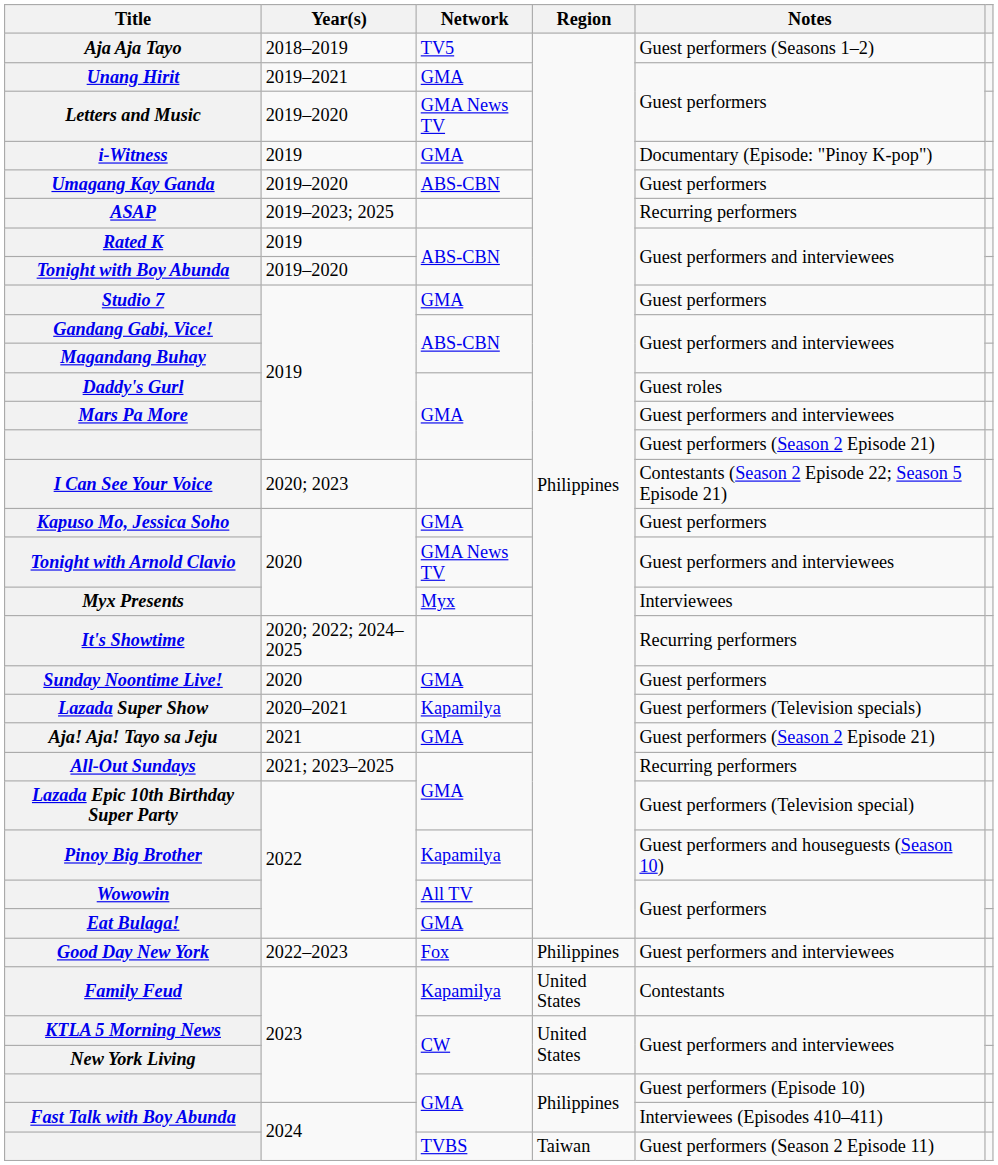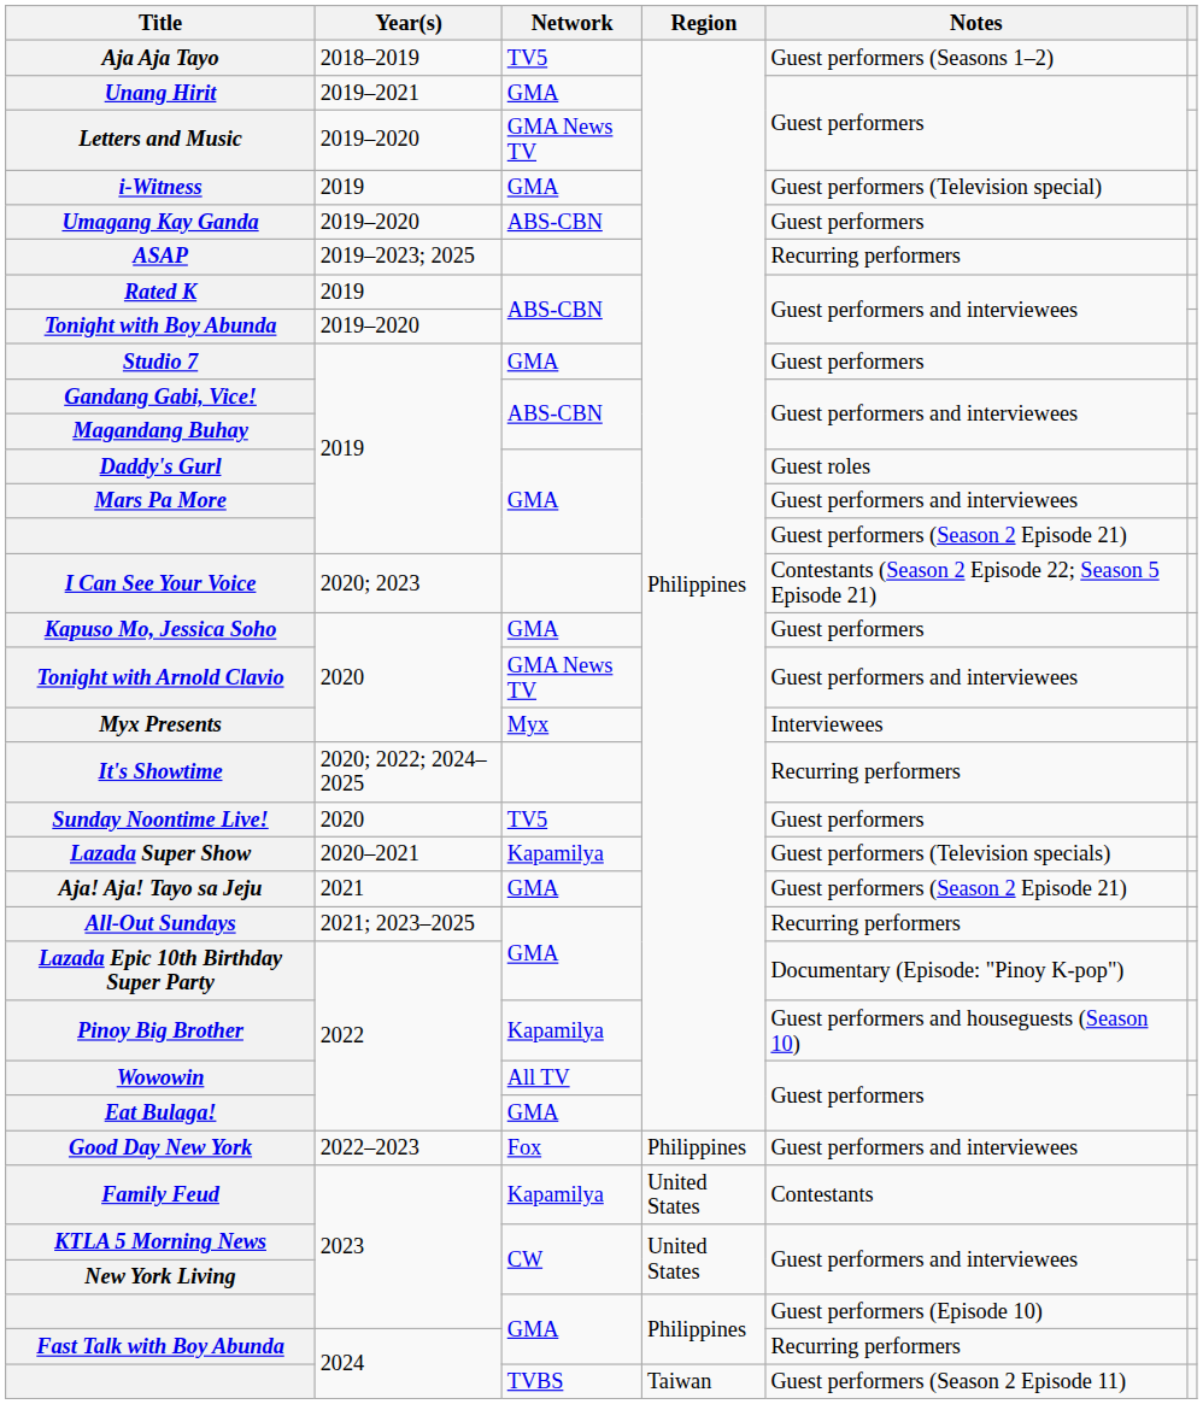 <table class="wikitable sortable plainrowheaders">
 <tr>
 <th scope="col">Title</th>
 <th scope="col">Year(s)</th>
 <th scope="col">Network</th>
 <th scope="col">Region</th>
 <th class="unsortable" scope="col">Notes</th>
 <th class="unsortable" scope="col"></th>
 </tr>
 <tr>
 <th scope="row"><em>Aja Aja Tayo</em></th>
 <td>2018–2019</td>
 <td><a href='#'>TV5</a></td>
 <td rowspan="27">Philippines</td>
 <td>Guest performers (Seasons 1–2)</td>
 <td style="text-align:center;"></td>
 </tr>
 <tr>
 <th scope="row"><em><a href='#'>Unang Hirit</a></em></th>
 <td>2019–2021</td>
 <td><a href='#'>GMA</a></td>
 <td rowspan="2">Guest performers</td>
 <td style="text-align:center;"></td>
 </tr>
 <tr>
 <th scope="row"><em>Letters and Music</em></th>
 <td>2019–2020</td>
 <td><a href='#'>GMA News TV</a></td>
 <td style="text-align:center;"></td>
 </tr>
 <tr>
 <th scope="row"><a href='#'><em>i-Witness</em></a></th>
 <td>2019</td>
 <td><a href='#'>GMA</a></td>
-<td>Documentary (Episode: "Pinoy K-pop")</td>
+<td>Guest performers (Television special)</td>
 <td style="text-align:center;"></td>
 </tr>
 <tr>
 <th scope="row"><em><a href='#'>Umagang Kay Ganda</a></em></th>
 <td>2019–2020</td>
 <td><a href='#'>ABS-CBN</a></td>
 <td>Guest performers</td>
 <td style="text-align:center;"></td>
 </tr>
 <tr>
 <th scope="row"><a href='#'><em>ASAP</em></a></th>
 <td>2019–2023; 2025</td>
 <td></td>
 <td>Recurring performers</td>
 <td style="text-align:center;"></td>
 </tr>
 <tr>
 <th scope="row"><em><a href='#'>Rated K</a></em></th>
 <td>2019</td>
 <td rowspan="2"><a href='#'>ABS-CBN</a></td>
 <td rowspan="2">Guest performers and interviewees</td>
 <td style="text-align:center;"></td>
 </tr>
 <tr>
 <th scope="row"><em><a href='#'>Tonight with Boy Abunda</a></em></th>
 <td>2019–2020</td>
 <td style="text-align:center;"></td>
 </tr>
 <tr>
 <th scope="row"><em><a href='#'>Studio 7</a></em></th>
 <td rowspan="6">2019</td>
 <td><a href='#'>GMA</a></td>
 <td>Guest performers</td>
 <td style="text-align:center;"></td>
 </tr>
 <tr>
 <th scope="row"><em><a href='#'>Gandang Gabi, Vice!</a></em></th>
 <td rowspan="2"><a href='#'>ABS-CBN</a></td>
 <td rowspan="2">Guest performers and interviewees</td>
 <td style="text-align:center;"></td>
 </tr>
 <tr>
 <th scope="row"><em><a href='#'>Magandang Buhay</a></em></th>
 <td style="text-align:center;"></td>
 </tr>
 <tr>
 <th scope="row"><em><a href='#'>Daddy's Gurl</a></em></th>
 <td rowspan="3"><a href='#'>GMA</a></td>
 <td>Guest roles</td>
 <td style="text-align:center;"></td>
 </tr>
 <tr>
 <th scope="row"><a href='#'><em>Mars Pa More</em></a></th>
 <td>Guest performers and interviewees</td>
 <td style="text-align:center;"></td>
 </tr>
 <tr>
 <th scope="row"></th>
 <td>Guest performers (<a href='#'>Season 2</a> Episode 21)</td>
 <td style="text-align:center;"></td>
 </tr>
 <tr>
 <th scope="row"><em><a href='#'>I Can See Your Voice</a></em></th>
 <td>2020; 2023</td>
 <td></td>
 <td>Contestants (<a href='#'>Season 2</a> Episode 22; <a href='#'>Season 5</a> Episode 21)</td>
 <td style="text-align:center;"></td>
 </tr>
 <tr>
 <th scope="row"><em><a href='#'>Kapuso Mo, Jessica Soho</a></em></th>
 <td rowspan="3">2020</td>
 <td><a href='#'>GMA</a></td>
 <td>Guest performers</td>
 <td style="text-align:center;"></td>
 </tr>
 <tr>
 <th scope="row"><em><a href='#'>Tonight with Arnold Clavio</a></em></th>
 <td><a href='#'>GMA News TV</a></td>
 <td>Guest performers and interviewees</td>
 <td style="text-align:center;"></td>
 </tr>
 <tr>
 <th scope="row"><em>Myx Presents</em></th>
 <td><a href='#'>Myx</a></td>
 <td>Interviewees</td>
 <td style="text-align:center;"></td>
 </tr>
 <tr>
 <th scope="row"><a href='#'><em>It's Showtime</em></a></th>
 <td>2020; 2022; 2024–2025</td>
 <td></td>
 <td>Recurring performers</td>
 <td style="text-align:center;"></td>
 </tr>
 <tr>
 <th scope="row"><em><a href='#'>Sunday Noontime Live!</a></em></th>
 <td>2020</td>
-<td><a href='#'>GMA</a></td>
+<td><a href='#'>TV5</a></td>
 <td>Guest performers</td>
 <td style="text-align:center;"></td>
 </tr>
 <tr>
 <th scope="row"><em><a href='#'>Lazada</a> Super Show</em></th>
 <td>2020–2021</td>
 <td><a href='#'>Kapamilya</a></td>
 <td>Guest performers (Television specials)</td>
 <td style="text-align:center;"></td>
 </tr>
 <tr>
 <th scope="row"><em>Aja! Aja! Tayo sa Jeju</em></th>
 <td>2021</td>
 <td><a href='#'>GMA</a></td>
 <td>Guest performers (<a href='#'>Season 2</a> Episode 21)</td>
 <td style="text-align:center;"></td>
 </tr>
 <tr>
 <th scope="row"><em><a href='#'>All-Out Sundays</a></em></th>
 <td>2021; 2023–2025</td>
 <td rowspan="2"><a href='#'>GMA</a></td>
 <td>Recurring performers</td>
 <td style="text-align:center;"></td>
 </tr>
 <tr>
 <th scope="row"><em><a href='#'>Lazada</a> Epic 10th Birthday Super Party</em></th>
 <td rowspan="4">2022</td>
-<td>Guest performers (Television special)</td>
+<td>Documentary (Episode: "Pinoy K-pop")</td>
 <td style="text-align:center;"></td>
 </tr>
 <tr>
 <th scope="row"><em><a href='#'>Pinoy Big Brother</a></em></th>
 <td><a href='#'>Kapamilya</a></td>
 <td>Guest performers and houseguests (<a href='#'>Season 10</a>)</td>
 <td style="text-align:center;"></td>
 </tr>
 <tr>
 <th scope="row"><em><a href='#'>Wowowin</a></em></th>
 <td><a href='#'>All TV</a></td>
 <td rowspan="2">Guest performers</td>
 <td style="text-align:center;"></td>
 </tr>
 <tr>
 <th scope="row"><em><a href='#'>Eat Bulaga!</a></em></th>
 <td><a href='#'>GMA</a></td>
 <td style="text-align:center;"></td>
 </tr>
 <tr>
 <th scope="row"><em><a href='#'>Good Day New York</a></em></th>
 <td>2022–2023</td>
 <td><a href='#'>Fox</a></td>
 <td>Philippines</td>
 <td>Guest performers and interviewees</td>
 <td style="text-align:center;"></td>
 </tr>
 <tr>
 <th scope="row"><em><a href='#'>Family Feud</a></em></th>
 <td rowspan="4">2023</td>
 <td><a href='#'>Kapamilya</a></td>
 <td>United States</td>
 <td>Contestants</td>
 <td style="text-align:center;"></td>
 </tr>
 <tr>
 <th scope="row"><em><a href='#'>KTLA 5 Morning News</a></em></th>
 <td rowspan="2"><a href='#'>CW</a></td>
 <td rowspan="2">United States</td>
 <td rowspan="2">Guest performers and interviewees</td>
 <td style="text-align:center;"></td>
 </tr>
 <tr>
 <th scope="row"><em>New York Living</em></th>
 <td style="text-align:center;"></td>
 </tr>
 <tr>
 <th scope="row"></th>
 <td rowspan="2"><a href='#'>GMA</a></td>
 <td rowspan="2">Philippines</td>
 <td>Guest performers (Episode 10)</td>
 <td style="text-align:center;"></td>
 </tr>
 <tr>
 <th scope="row"><em><a href='#'>Fast Talk with Boy Abunda</a></em></th>
 <td rowspan="2">2024</td>
-<td>Interviewees (Episodes 410–411)</td>
+<td>Recurring performers</td>
 <td style="text-align:center;"></td>
 </tr>
 <tr>
 <th scope="row"></th>
 <td><a href='#'>TVBS</a></td>
 <td>Taiwan</td>
 <td>Guest performers (Season 2 Episode 11)</td>
 <td style="text-align:center;"></td>
 </tr>
 </table>
